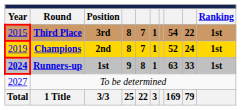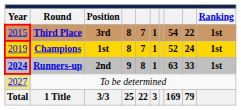 <table class="wikitable" style="text-align: center;">
 <tr>
 <th colspan="10" style="background:#132451;"><a href='#'></a> </th>
 </tr>
 <tr>
 <th>Year</th>
 <th>Round</th>
 <th>Position</th>
 <th></th>
 <th></th>
 <th></th>
 <th></th>
 <th></th>
 <th></th>
 <th><a href='#'>Ranking</a></th>
 </tr>
 <tr style="background:#c96;">
 <td style="border: 3px solid red">  <a href='#'>2015</a></td>
 <td><strong><a href='#'>Third Place</a></strong></td>
 <td> <strong>3rd</strong></td>
 <td><strong>8</strong></td>
 <td><strong>7</strong></td>
 <td><strong>1</strong></td>
 <td><strong></strong></td>
 <td><strong>54</strong></td>
 <td><strong>22</strong></td>
 <td><strong>1st</strong></td>
 </tr>
 <tr style="background:Gold;">
 <td style="border: 3px solid red"> <a href='#'>2019</a></td>
 <td><strong><a href='#'>Champions</a></strong></td>
-<td> <strong>2nd</strong></td>
+<td> <strong>1st</strong></td>
 <td><strong>8</strong></td>
 <td><strong>7</strong></td>
 <td><strong>1</strong></td>
 <td><strong></strong></td>
 <td><strong>52</strong></td>
 <td><strong>24</strong></td>
 <td><strong>1st</strong></td>
 </tr>
 <tr style="background: Silver;">
 <td style="border: 3px solid red"><strong>  <a href='#'>2024</a></strong></td>
 <td><strong><a href='#'>Runners-up</a></strong></td>
-<td> <strong>1st</strong></td>
+<td> <strong>2nd</strong></td>
 <td><strong>9</strong></td>
 <td><strong>8</strong></td>
 <td><strong>1</strong></td>
 <td><strong></strong></td>
 <td><strong>63</strong></td>
 <td><strong>33</strong></td>
 <td><strong>1st</strong></td>
 </tr>
 <tr>
-<td><a href='#'>2027</a></td>
+<td style="background: khaki;"><a href='#'>2027</a></td>
 <td colspan="9"><em>To be determined</em></td>
 </tr>
 <tr>
 <th>Total</th>
 <th>1 Title</th>
 <th>3/3</th>
 <th>25</th>
 <th>22</th>
 <th>3</th>
 <th></th>
 <th>169</th>
 <th>79</th>
 <th></th>
 </tr>
 </table>
